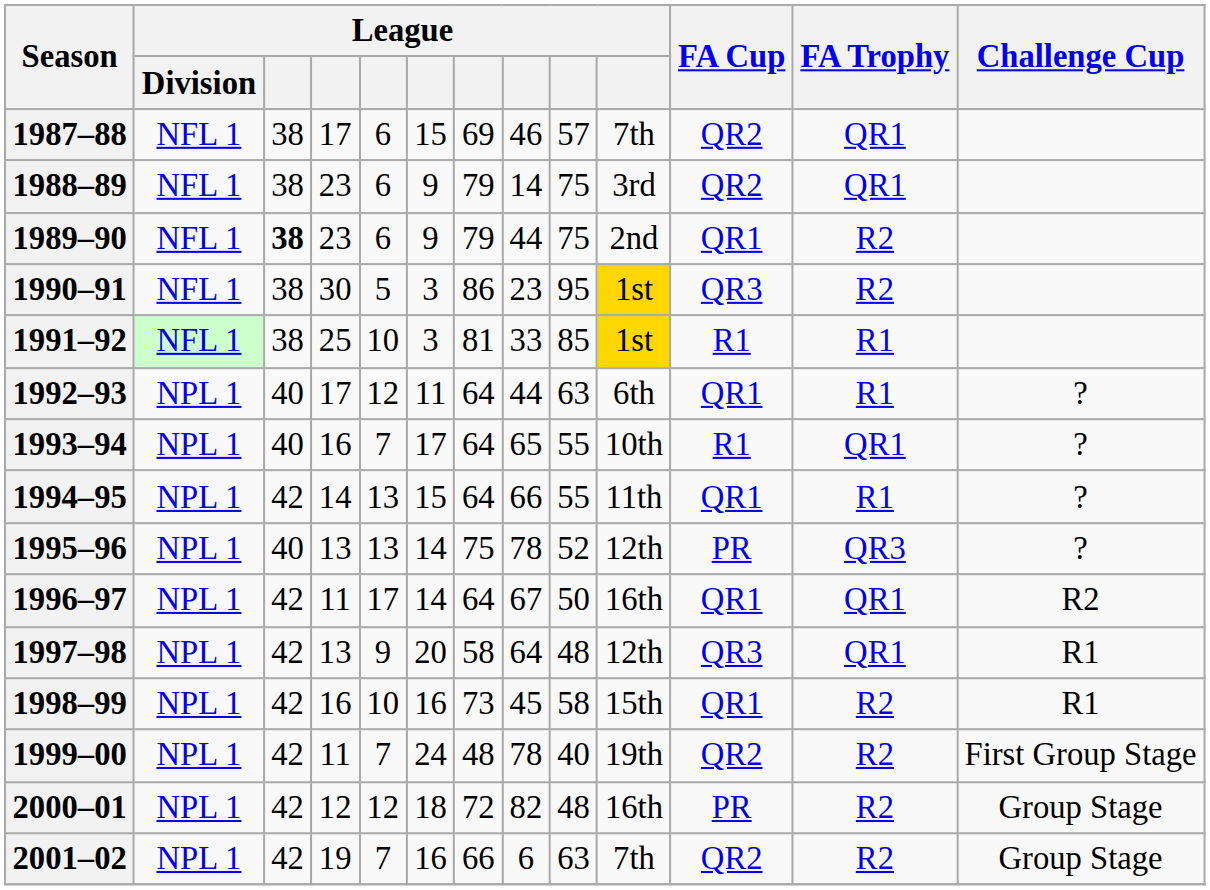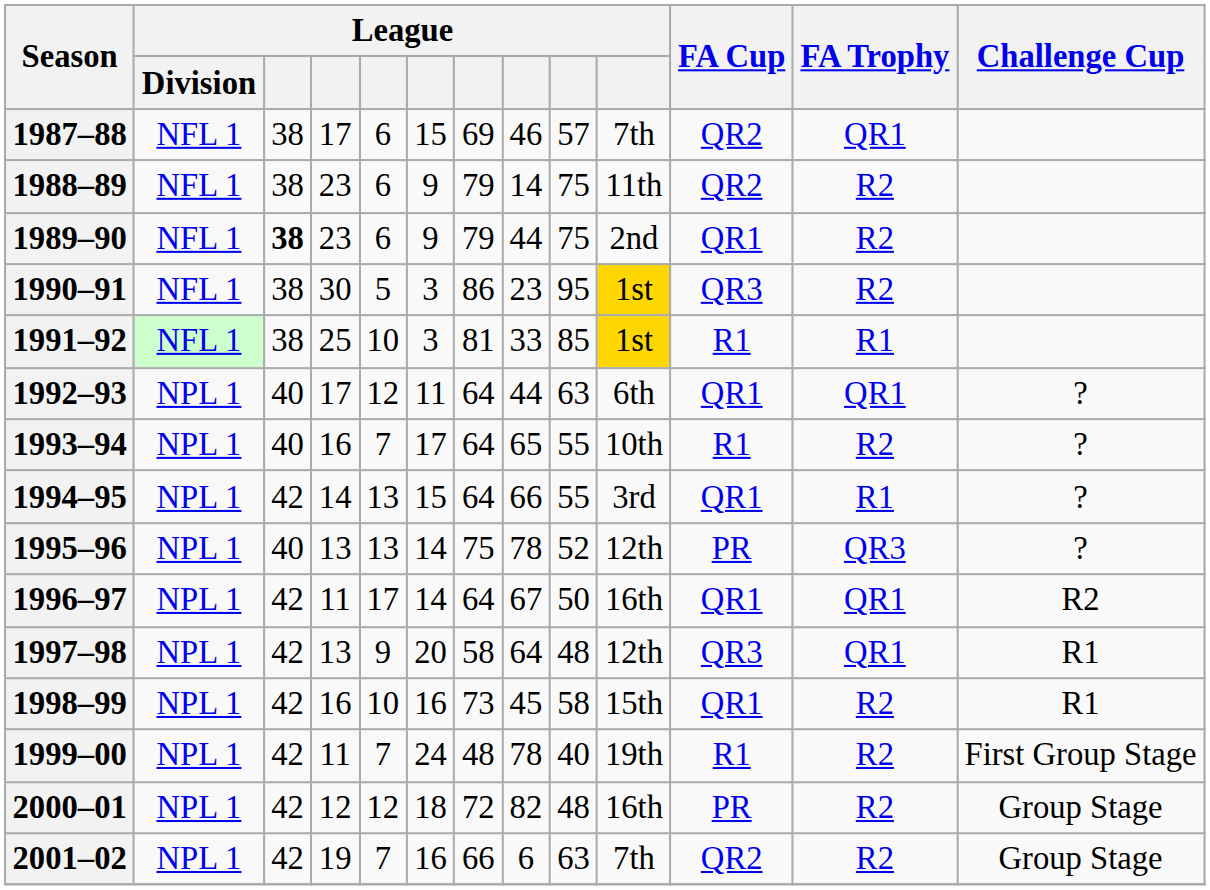 <table class="wikitable" style="text-align: center">
 <tr>
 <th rowspan=2>Season</th>
 <th colspan=9>League</th>
 <th rowspan=2><a href='#'>FA Cup</a></th>
 <th rowspan=2><a href='#'>FA Trophy</a></th>
 <th rowspan=2><a href='#'>Challenge Cup</a></th>
 </tr>
 <tr>
 <th>Division</th>
 <th></th>
 <th></th>
 <th></th>
 <th></th>
 <th></th>
 <th></th>
 <th></th>
 <th></th>
 </tr>
 <tr>
 <th>1987–88</th>
 <td><a href='#'>NFL 1</a></td>
 <td>38</td>
 <td>17</td>
 <td>6</td>
 <td>15</td>
 <td>69</td>
 <td>46</td>
 <td>57</td>
 <td>7th</td>
 <td><a href='#'>QR2</a></td>
 <td><a href='#'>QR1</a></td>
 <td></td>
 </tr>
 <tr>
 <th>1988–89</th>
 <td><a href='#'>NFL 1</a></td>
 <td>38</td>
 <td>23</td>
 <td>6</td>
 <td>9</td>
 <td>79</td>
 <td>14</td>
 <td>75</td>
-<td>3rd</td>
+<td>11th</td>
 <td><a href='#'>QR2</a></td>
-<td><a href='#'>QR1</a></td>
+<td><a href='#'>R2</a></td>
 <td></td>
 </tr>
 <tr>
 <th>1989–90</th>
 <td><a href='#'>NFL 1</a></td>
 <td><strong>38</strong></td>
 <td>23</td>
 <td>6</td>
 <td>9</td>
 <td>79</td>
 <td>44</td>
 <td>75</td>
 <td>2nd</td>
 <td><a href='#'>QR1</a></td>
 <td><a href='#'>R2</a></td>
 <td></td>
 </tr>
 <tr>
 <th>1990–91</th>
 <td><a href='#'>NFL 1</a></td>
 <td>38</td>
 <td>30</td>
 <td>5</td>
 <td>3</td>
 <td>86</td>
 <td>23</td>
 <td>95</td>
 <td bgcolor=gold>1st</td>
 <td><a href='#'>QR3</a></td>
 <td><a href='#'>R2</a></td>
 <td></td>
 </tr>
 <tr>
 <th>1991–92</th>
 <td bgcolor=#CCFFCC><a href='#'>NFL 1</a></td>
 <td>38</td>
 <td>25</td>
 <td>10</td>
 <td>3</td>
 <td>81</td>
 <td>33</td>
 <td>85</td>
 <td bgcolor=gold>1st</td>
 <td><a href='#'>R1</a></td>
 <td><a href='#'>R1</a></td>
 <td></td>
 </tr>
 <tr>
 <th>1992–93</th>
 <td><a href='#'>NPL 1</a></td>
 <td>40</td>
 <td>17</td>
 <td>12</td>
 <td>11</td>
 <td>64</td>
 <td>44</td>
 <td>63</td>
 <td>6th</td>
 <td><a href='#'>QR1</a></td>
-<td><a href='#'>R1</a></td>
+<td><a href='#'>QR1</a></td>
 <td>?</td>
 </tr>
 <tr>
 <th>1993–94</th>
 <td><a href='#'>NPL 1</a></td>
 <td>40</td>
 <td>16</td>
 <td>7</td>
 <td>17</td>
 <td>64</td>
 <td>65</td>
 <td>55</td>
 <td>10th</td>
 <td><a href='#'>R1</a></td>
-<td><a href='#'>QR1</a></td>
+<td><a href='#'>R2</a></td>
 <td>?</td>
 </tr>
 <tr>
 <th>1994–95</th>
 <td><a href='#'>NPL 1</a></td>
 <td>42</td>
 <td>14</td>
 <td>13</td>
 <td>15</td>
 <td>64</td>
 <td>66</td>
 <td>55</td>
-<td>11th</td>
+<td>3rd</td>
 <td><a href='#'>QR1</a></td>
 <td><a href='#'>R1</a></td>
 <td>?</td>
 </tr>
 <tr>
 <th>1995–96</th>
 <td><a href='#'>NPL 1</a></td>
 <td>40</td>
 <td>13</td>
 <td>13</td>
 <td>14</td>
 <td>75</td>
 <td>78</td>
 <td>52</td>
 <td>12th</td>
 <td><a href='#'>PR</a></td>
 <td><a href='#'>QR3</a></td>
 <td>?</td>
 </tr>
 <tr>
 <th>1996–97</th>
 <td><a href='#'>NPL 1</a></td>
 <td>42</td>
 <td>11</td>
 <td>17</td>
 <td>14</td>
 <td>64</td>
 <td>67</td>
 <td>50</td>
 <td>16th</td>
 <td><a href='#'>QR1</a></td>
 <td><a href='#'>QR1</a></td>
 <td>R2</td>
 </tr>
 <tr>
 <th>1997–98</th>
 <td><a href='#'>NPL 1</a></td>
 <td>42</td>
 <td>13</td>
 <td>9</td>
 <td>20</td>
 <td>58</td>
 <td>64</td>
 <td>48</td>
 <td>12th</td>
 <td><a href='#'>QR3</a></td>
 <td><a href='#'>QR1</a></td>
 <td>R1</td>
 </tr>
 <tr>
 <th>1998–99</th>
 <td><a href='#'>NPL 1</a></td>
 <td>42</td>
 <td>16</td>
 <td>10</td>
 <td>16</td>
 <td>73</td>
 <td>45</td>
 <td>58</td>
 <td>15th</td>
 <td><a href='#'>QR1</a></td>
 <td><a href='#'>R2</a></td>
 <td>R1</td>
 </tr>
 <tr>
 <th>1999–00</th>
 <td><a href='#'>NPL 1</a></td>
 <td>42</td>
 <td>11</td>
 <td>7</td>
 <td>24</td>
 <td>48</td>
 <td>78</td>
 <td>40</td>
 <td>19th</td>
-<td><a href='#'>QR2</a></td>
+<td><a href='#'>R1</a></td>
 <td><a href='#'>R2</a></td>
 <td>First Group Stage</td>
 </tr>
 <tr>
 <th>2000–01</th>
 <td><a href='#'>NPL 1</a></td>
 <td>42</td>
 <td>12</td>
 <td>12</td>
 <td>18</td>
 <td>72</td>
 <td>82</td>
 <td>48</td>
 <td>16th</td>
 <td><a href='#'>PR</a></td>
 <td><a href='#'>R2</a></td>
 <td>Group Stage</td>
 </tr>
 <tr>
 <th>2001–02</th>
 <td><a href='#'>NPL 1</a></td>
 <td>42</td>
 <td>19</td>
 <td>7</td>
 <td>16</td>
 <td>66</td>
 <td>6</td>
 <td>63</td>
 <td>7th</td>
 <td><a href='#'>QR2</a></td>
 <td><a href='#'>R2</a></td>
 <td>Group Stage</td>
 </tr>
 <tr>
 </tr>
 </table>
